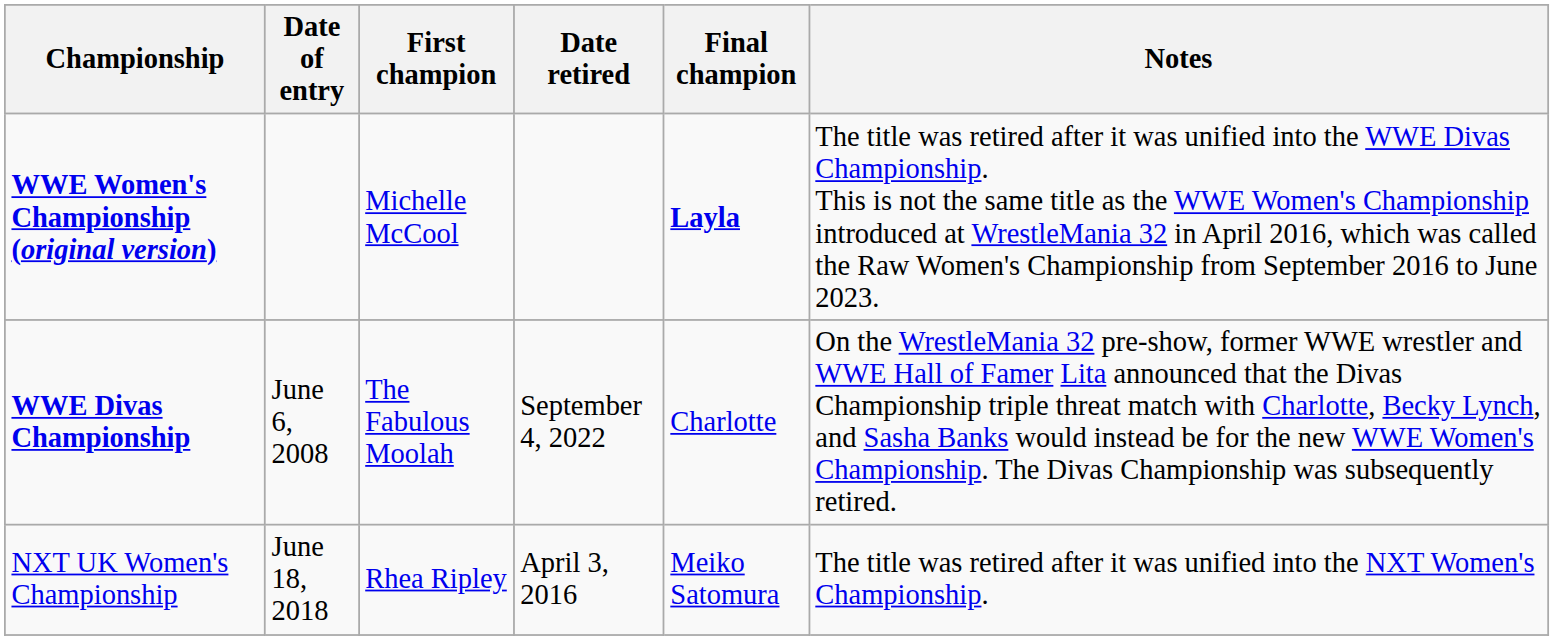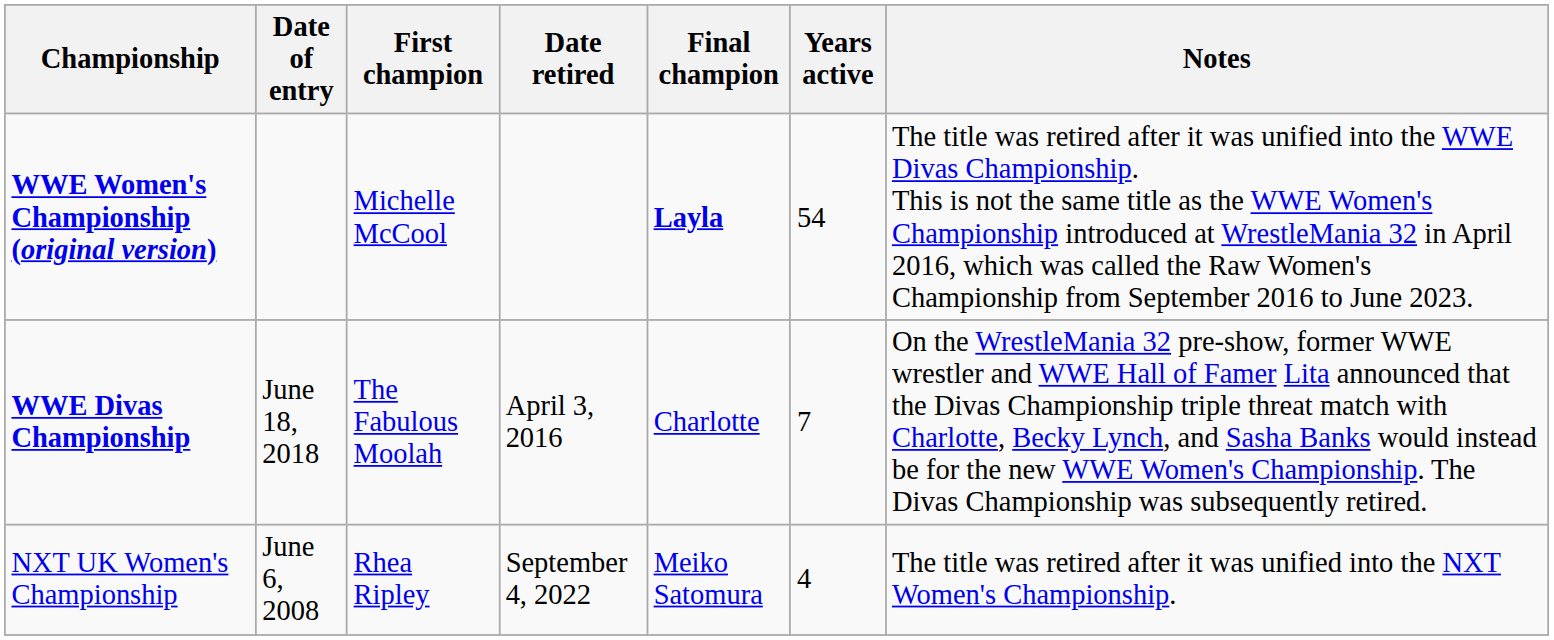 <table class="wikitable sortable" border="2">
 <tr>
 <th>Championship</th>
 <th>Date of entry</th>
 <th>First champion<br></th>
 <th>Date retired</th>
 <th>Final champion<br></th>
+<th>Years active</th>
 <th>Notes</th>
 </tr>
 <tr>
 <td><strong><a href='#'>WWE Women's Championship (<em>original version</em>)</a></strong></td>
 <td></td>
 <td><a href='#'>Michelle McCool</a></td>
 <td></td>
 <td><strong><a href='#'>Layla</a></strong></td>
+<td>54</td>
 <td>The title was retired after it was unified into the <a href='#'>WWE Divas Championship</a>.<br>This is not the same title as the <a href='#'>WWE Women's Championship</a> introduced at <a href='#'>WrestleMania 32</a> in April 2016, which was called the Raw Women's Championship from September 2016 to June 2023.</td>
 </tr>
 <tr>
 <td><strong><a href='#'>WWE Divas Championship</a></strong></td>
-<td>June 6, 2008</td>
+<td>June 18, 2018</td>
 <td><a href='#'>The Fabulous Moolah</a></td>
-<td>September 4, 2022</td>
+<td>April 3, 2016</td>
 <td><a href='#'>Charlotte</a></td>
+<td>7</td>
 <td>On the <a href='#'>WrestleMania 32</a> pre-show, former WWE wrestler and <a href='#'>WWE Hall of Famer</a> <a href='#'>Lita</a> announced that the Divas Championship triple threat match with <a href='#'>Charlotte</a>, <a href='#'>Becky Lynch</a>, and <a href='#'>Sasha Banks</a> would instead be for the new <a href='#'>WWE Women's Championship</a>. The Divas Championship was subsequently retired.</td>
 </tr>
 <tr>
 <td><a href='#'>NXT UK Women's Championship</a></td>
-<td>June 18, 2018</td>
+<td>June 6, 2008</td>
 <td><a href='#'>Rhea Ripley</a></td>
-<td>April 3, 2016</td>
+<td>September 4, 2022</td>
 <td><a href='#'>Meiko Satomura</a></td>
+<td>4</td>
 <td>The title was retired after it was unified into the <a href='#'>NXT Women's Championship</a>.</td>
 </tr>
 </table>
